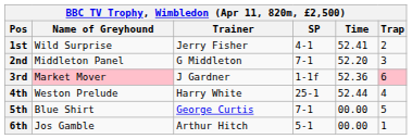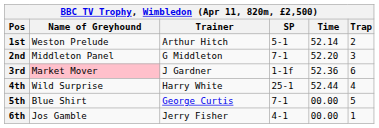 <table class="wikitable">
 <tr>
 <th colspan="6"><a href='#'>BBC TV Trophy</a>, <a href='#'>Wimbledon</a> (Apr 11, 820m, £2,500)</th>
 </tr>
 <tr>
 <th width=30>Pos</th>
 <th width=180>Name of Greyhound</th>
 <th width=150>Trainer</th>
 <th width=50>SP</th>
 <th width=50>Time</th>
 <th width=30>Trap</th>
 </tr>
 <tr>
 <th>1st</th>
-<td>Wild Surprise</td>
-<td>Jerry Fisher</td>
-<td>4-1</td>
-<td>52.41</td>
+<td>Weston Prelude</td>
+<td>Arthur Hitch</td>
+<td>5-1</td>
+<td>52.14</td>
 <td>2</td>
 </tr>
 <tr>
 <th>2nd</th>
 <td>Middleton Panel</td>
 <td>G Middleton</td>
 <td>7-1</td>
 <td>52.20</td>
 <td>3</td>
 </tr>
 <tr>
 <th>3rd</th>
 <td style="background: pink;">Market Mover</td>
 <td>J Gardner</td>
 <td>1-1f</td>
 <td>52.36</td>
-<td style="background: pink;">6</td>
+<td>6</td>
 </tr>
 <tr>
 <th>4th</th>
-<td>Weston Prelude</td>
+<td>Wild Surprise</td>
 <td>Harry White</td>
 <td>25-1</td>
 <td>52.44</td>
 <td>4</td>
 </tr>
 <tr>
 <th>5th</th>
 <td>Blue Shirt</td>
 <td><a href='#'>George Curtis</a></td>
 <td>7-1</td>
 <td>00.00</td>
 <td>5</td>
 </tr>
 <tr>
 <th>6th</th>
 <td>Jos Gamble</td>
-<td>Arthur Hitch</td>
-<td>5-1</td>
+<td>Jerry Fisher</td>
+<td>4-1</td>
 <td>00.00</td>
 <td>1</td>
 </tr>
 </table>
